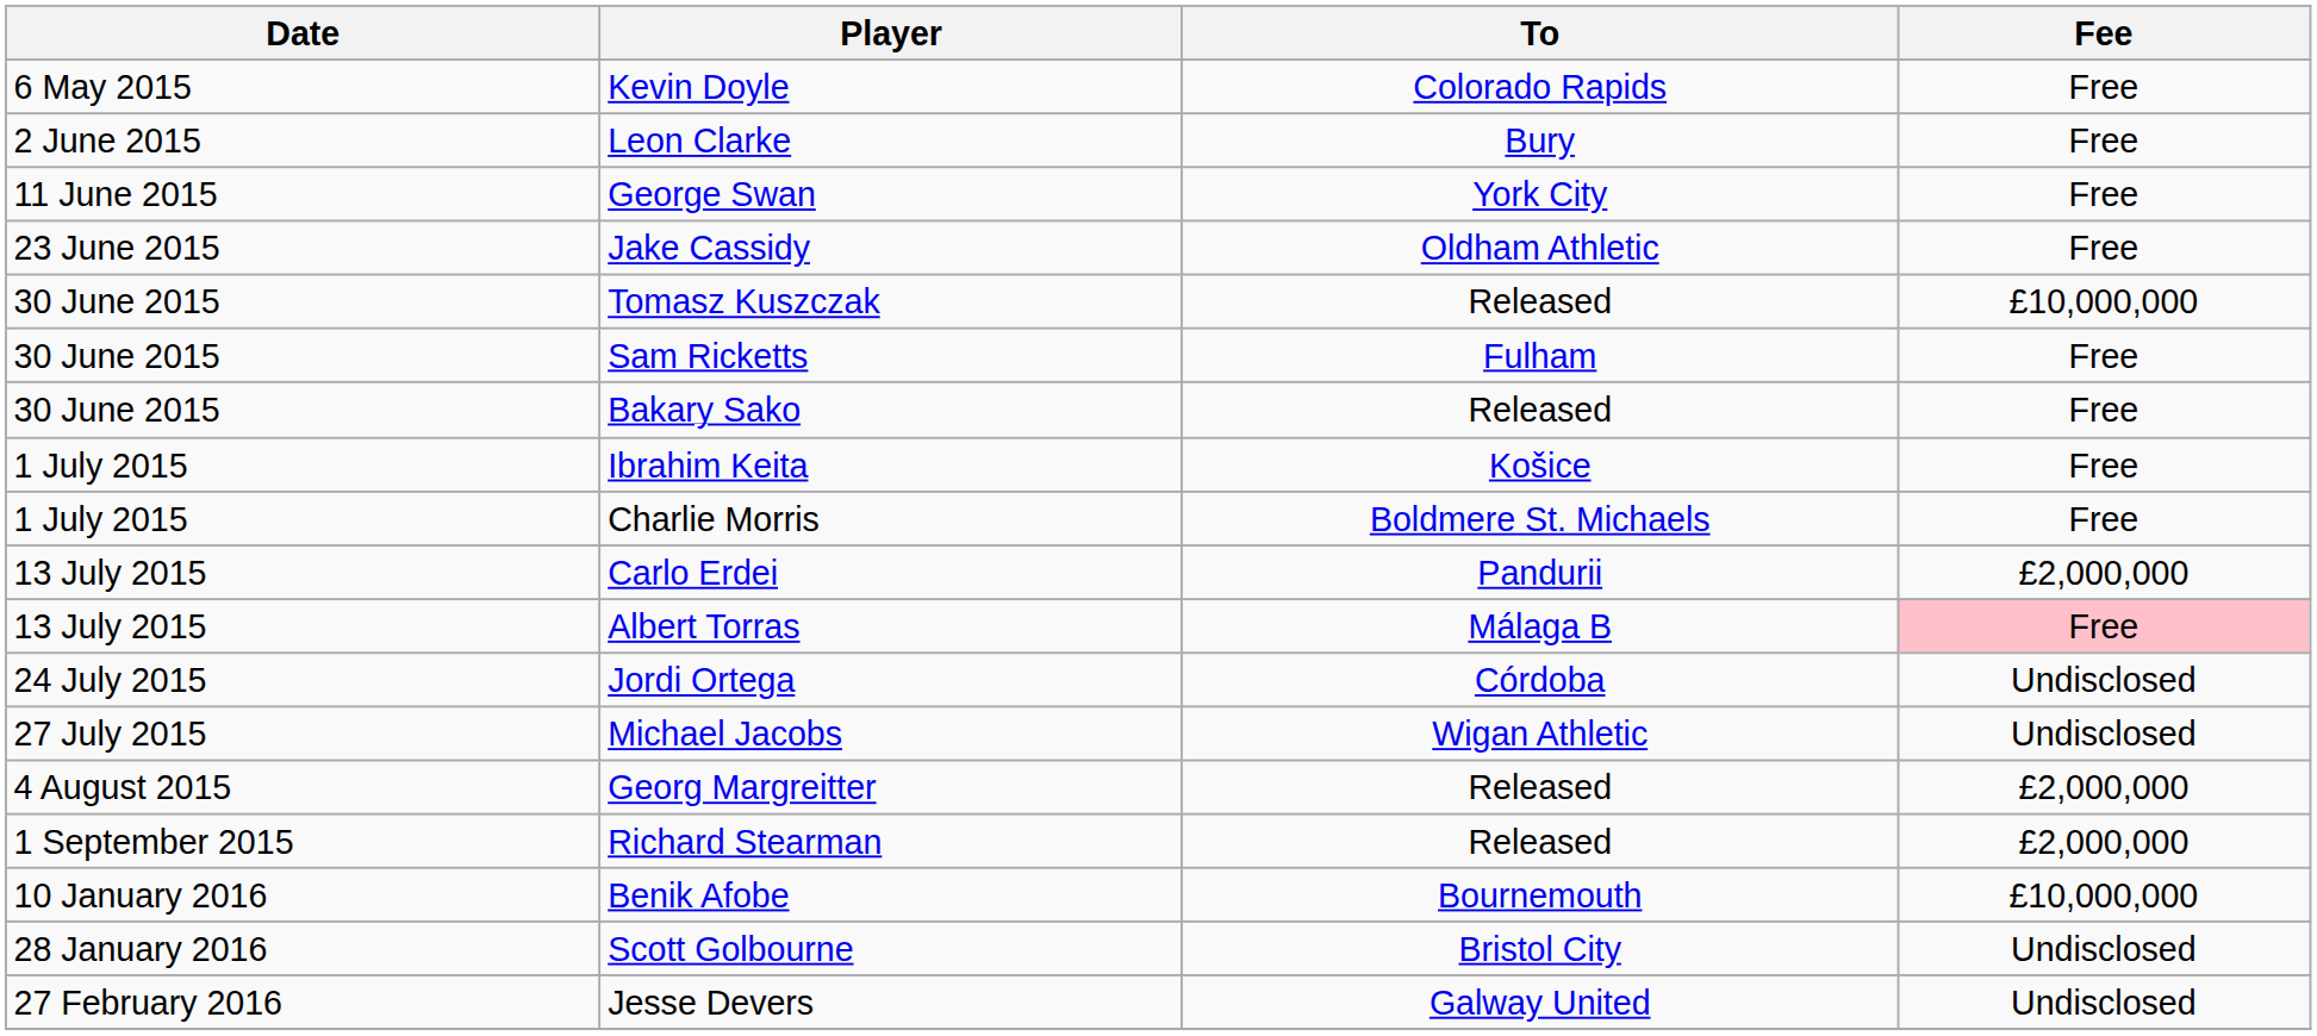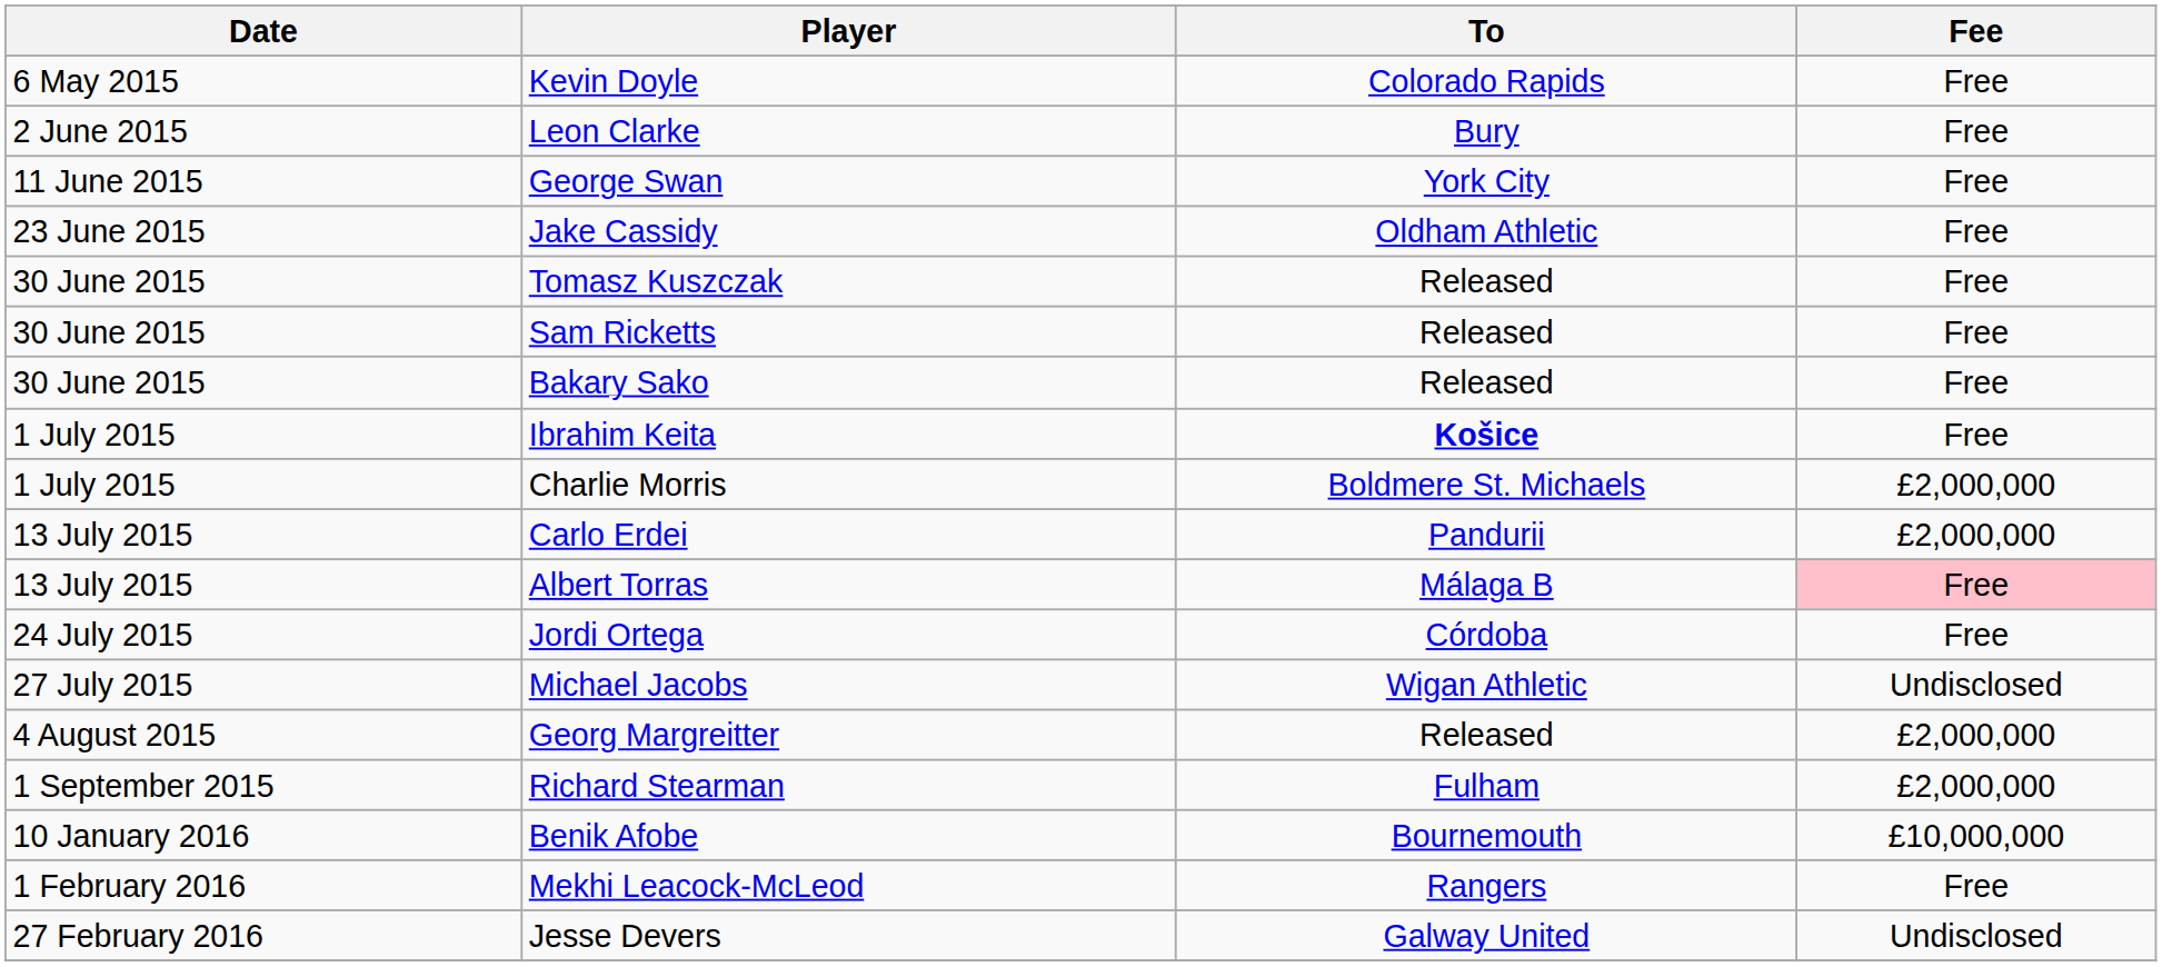 <table class="wikitable" style="text-align:center; font-size:95%;width:65%; text-align:left">
 <tr>
 <th>Date</th>
 <th>Player</th>
 <th>To</th>
 <th>Fee</th>
 </tr>
 <tr --->
 <td>6 May 2015</td>
 <td> <a href='#'>Kevin Doyle</a></td>
 <td style="text-align:center;"> <a href='#'>Colorado Rapids</a></td>
 <td style="text-align:center;">Free</td>
 </tr>
 <tr --->
 <td>2 June 2015</td>
 <td> <a href='#'>Leon Clarke</a></td>
 <td style="text-align:center;"> <a href='#'>Bury</a></td>
 <td style="text-align:center;">Free</td>
 </tr>
 <tr --->
 <td>11 June 2015</td>
 <td> <a href='#'>George Swan</a></td>
 <td style="text-align:center;"> <a href='#'>York City</a></td>
 <td style="text-align:center;">Free</td>
 </tr>
 <tr --->
 <td>23 June 2015</td>
 <td> <a href='#'>Jake Cassidy</a></td>
 <td style="text-align:center;"> <a href='#'>Oldham Athletic</a></td>
 <td style="text-align:center;">Free</td>
 </tr>
 <tr --->
 <td>30 June 2015</td>
 <td> <a href='#'>Tomasz Kuszczak</a></td>
 <td style="text-align:center;">Released</td>
-<td style="text-align:center;">£10,000,000</td>
+<td style="text-align:center;">Free</td>
 </tr>
 <tr --->
 <td>30 June 2015</td>
 <td> <a href='#'>Sam Ricketts</a></td>
-<td style="text-align:center;"> <a href='#'>Fulham</a></td>
+<td style="text-align:center;">Released</td>
 <td style="text-align:center;">Free</td>
 </tr>
 <tr --->
 <td>30 June 2015</td>
 <td> <a href='#'>Bakary Sako</a></td>
 <td style="text-align:center;">Released</td>
 <td style="text-align:center;">Free</td>
 </tr>
 <tr --->
 <td>1 July 2015</td>
 <td> <a href='#'>Ibrahim Keita</a></td>
-<td style="text-align:center;"> <a href='#'>Košice</a></td>
+<td style="text-align:center;"><strong> <a href='#'>Košice</a></strong></td>
 <td style="text-align:center;">Free</td>
 </tr>
 <tr --->
 <td>1 July 2015</td>
 <td> Charlie Morris</td>
 <td style="text-align:center;"> <a href='#'>Boldmere St. Michaels</a></td>
-<td style="text-align:center;">Free</td>
+<td style="text-align:center;">£2,000,000</td>
 </tr>
 <tr --->
 <td>13 July 2015</td>
 <td> <a href='#'>Carlo Erdei</a></td>
 <td style="text-align:center;"> <a href='#'>Pandurii</a></td>
 <td style="text-align:center;">£2,000,000</td>
 </tr>
 <tr --->
 <td>13 July 2015</td>
 <td> <a href='#'>Albert Torras</a></td>
 <td style="text-align:center;"> <a href='#'>Málaga B</a></td>
 <td style="background: pink; text-align:center;">Free</td>
 </tr>
 <tr --->
 <td>24 July 2015</td>
 <td> <a href='#'>Jordi Ortega</a></td>
 <td style="text-align:center;"> <a href='#'>Córdoba</a></td>
-<td style="text-align:center;">Undisclosed</td>
+<td style="text-align:center;">Free</td>
 </tr>
 <tr --->
 <td>27 July 2015</td>
 <td> <a href='#'>Michael Jacobs</a></td>
 <td style="text-align:center;"> <a href='#'>Wigan Athletic</a></td>
 <td style="text-align:center;">Undisclosed</td>
 </tr>
 <tr --->
 <td>4 August 2015</td>
 <td> <a href='#'>Georg Margreitter</a></td>
 <td style="text-align:center;">Released</td>
 <td style="text-align:center;">£2,000,000</td>
 </tr>
 <tr --->
 <td>1 September 2015</td>
 <td> <a href='#'>Richard Stearman</a></td>
-<td style="text-align:center;">Released</td>
+<td style="text-align:center;"> <a href='#'>Fulham</a></td>
 <td style="text-align:center;">£2,000,000</td>
 </tr>
 <tr --->
 <td>10 January 2016</td>
 <td> <a href='#'>Benik Afobe</a></td>
 <td style="text-align:center;"> <a href='#'>Bournemouth</a></td>
 <td style="text-align:center;">£10,000,000</td>
 </tr>
 <tr --->
-<td>28 January 2016</td>
-<td> <a href='#'>Scott Golbourne</a></td>
-<td style="text-align:center;"> <a href='#'>Bristol City</a></td>
-<td style="text-align:center;">Undisclosed</td>
+<td>1 February 2016</td>
+<td> <a href='#'>Mekhi Leacock-McLeod</a></td>
+<td style="text-align:center;"> <a href='#'>Rangers</a></td>
+<td style="text-align:center;">Free</td>
 </tr>
 <tr --->
 <td>27 February 2016</td>
 <td> Jesse Devers</td>
 <td style="text-align:center;"> <a href='#'>Galway United</a></td>
 <td style="text-align:center;">Undisclosed</td>
 </tr>
 <tr --->
 </tr>
 </table>
